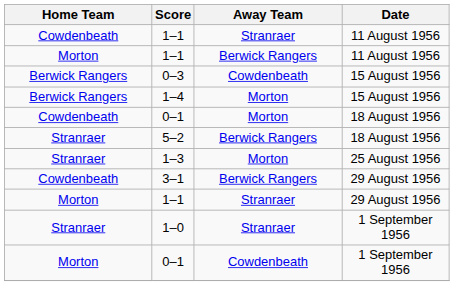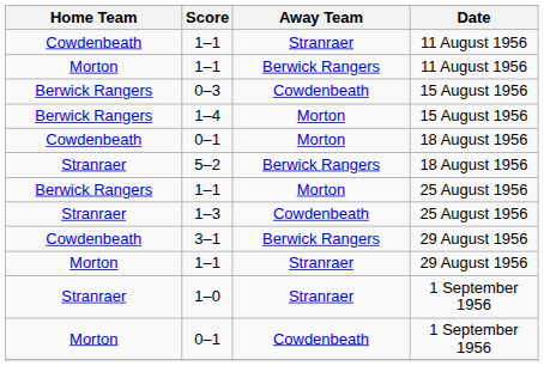 <table class="wikitable" style="text-align:center;">
 <tr>
 <th width=175>Home Team</th>
 <th width=20>Score</th>
 <th width=175>Away Team</th>
 <th width= 125>Date</th>
 </tr>
 <tr>
 <td><a href='#'>Cowdenbeath</a></td>
 <td>1–1</td>
 <td><a href='#'>Stranraer</a></td>
 <td>11 August 1956</td>
 </tr>
 <tr>
 <td><a href='#'>Morton</a></td>
 <td>1–1</td>
 <td><a href='#'>Berwick Rangers</a></td>
 <td>11 August 1956</td>
 </tr>
 <tr>
 <td><a href='#'>Berwick Rangers</a></td>
 <td>0–3</td>
 <td><a href='#'>Cowdenbeath</a></td>
 <td>15 August 1956</td>
 </tr>
 <tr>
 <td><a href='#'>Berwick Rangers</a></td>
 <td>1–4</td>
 <td><a href='#'>Morton</a></td>
 <td>15 August 1956</td>
 </tr>
 <tr>
 <td><a href='#'>Cowdenbeath</a></td>
 <td>0–1</td>
 <td><a href='#'>Morton</a></td>
 <td>18 August 1956</td>
 </tr>
 <tr>
 <td><a href='#'>Stranraer</a></td>
 <td>5–2</td>
 <td><a href='#'>Berwick Rangers</a></td>
 <td>18 August 1956</td>
 </tr>
 <tr>
+<td><a href='#'>Berwick Rangers</a></td>
+<td>1–1</td>
+<td><a href='#'>Morton</a></td>
+<td>25 August 1956</td>
+</tr>
+<tr>
 <td><a href='#'>Stranraer</a></td>
 <td>1–3</td>
-<td><a href='#'>Morton</a></td>
+<td><a href='#'>Cowdenbeath</a></td>
 <td>25 August 1956</td>
 </tr>
 <tr>
 <td><a href='#'>Cowdenbeath</a></td>
 <td>3–1</td>
 <td><a href='#'>Berwick Rangers</a></td>
 <td>29 August 1956</td>
 </tr>
 <tr>
 <td><a href='#'>Morton</a></td>
 <td>1–1</td>
 <td><a href='#'>Stranraer</a></td>
 <td>29 August 1956</td>
 </tr>
 <tr>
 <td><a href='#'>Stranraer</a></td>
 <td>1–0</td>
 <td><a href='#'>Stranraer</a></td>
 <td>1 September 1956</td>
 </tr>
 <tr>
 <td><a href='#'>Morton</a></td>
 <td>0–1</td>
 <td><a href='#'>Cowdenbeath</a></td>
 <td>1 September 1956</td>
 </tr>
 <tr>
 </tr>
 </table>
